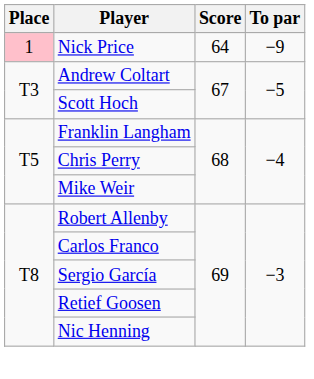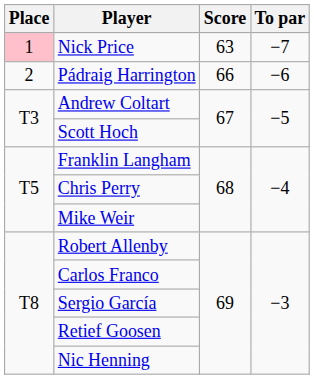 <table class="wikitable">
 <tr>
 <th>Place</th>
 <th>Player</th>
 <th>Score</th>
 <th>To par</th>
 </tr>
 <tr>
 <td align=center style="background: pink;">1</td>
 <td> <a href='#'>Nick Price</a></td>
-<td align=center>64</td>
-<td align=center>−9</td>
+<td align=center>63</td>
+<td align=center>−7</td>
+</tr>
+<tr>
+<td align=center>2</td>
+<td> <a href='#'>Pádraig Harrington</a></td>
+<td align=center>66</td>
+<td align=center>−6</td>
 </tr>
 <tr>
 <td rowspan="2" align=center>T3</td>
 <td> <a href='#'>Andrew Coltart</a></td>
 <td rowspan="2" align=center>67</td>
 <td rowspan="2" align=center>−5</td>
 </tr>
 <tr>
 <td> <a href='#'>Scott Hoch</a></td>
 </tr>
 <tr>
 <td rowspan="3" align=center>T5</td>
 <td> <a href='#'>Franklin Langham</a></td>
 <td rowspan="3" align=center>68</td>
 <td rowspan="3" align=center>−4</td>
 </tr>
 <tr>
 <td> <a href='#'>Chris Perry</a></td>
 </tr>
 <tr>
 <td> <a href='#'>Mike Weir</a></td>
 </tr>
 <tr>
 <td rowspan="5" align=center>T8</td>
 <td> <a href='#'>Robert Allenby</a></td>
 <td rowspan="5" align=center>69</td>
 <td rowspan="5" align=center>−3</td>
 </tr>
 <tr>
 <td> <a href='#'>Carlos Franco</a></td>
 </tr>
 <tr>
 <td> <a href='#'>Sergio García</a></td>
 </tr>
 <tr>
 <td> <a href='#'>Retief Goosen</a></td>
 </tr>
 <tr>
 <td> <a href='#'>Nic Henning</a></td>
 </tr>
 </table>
